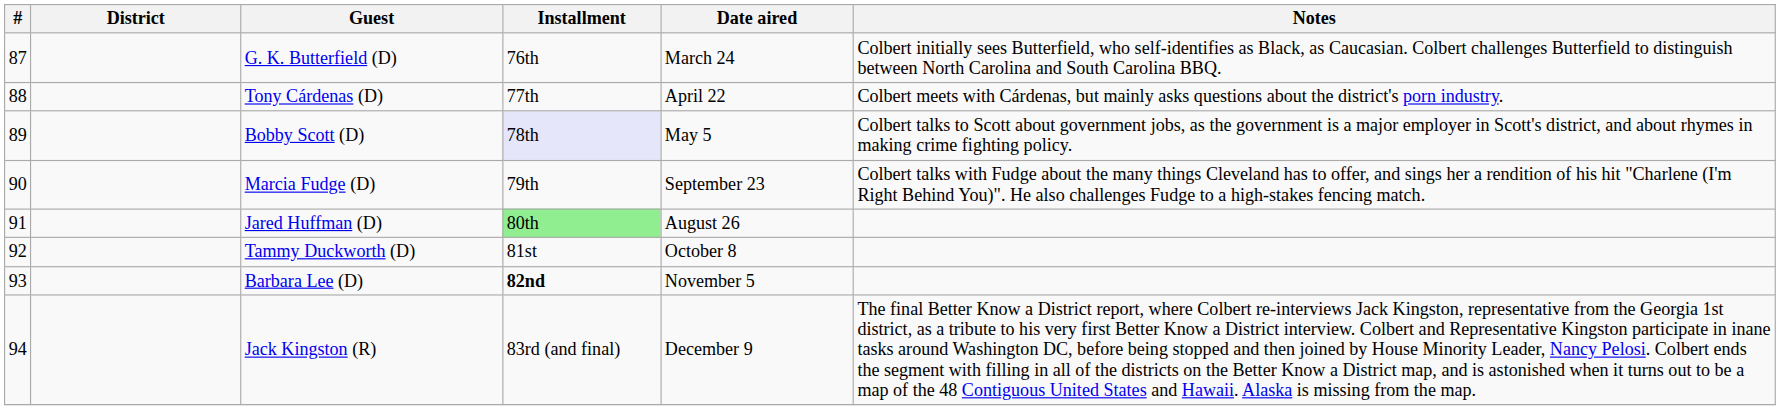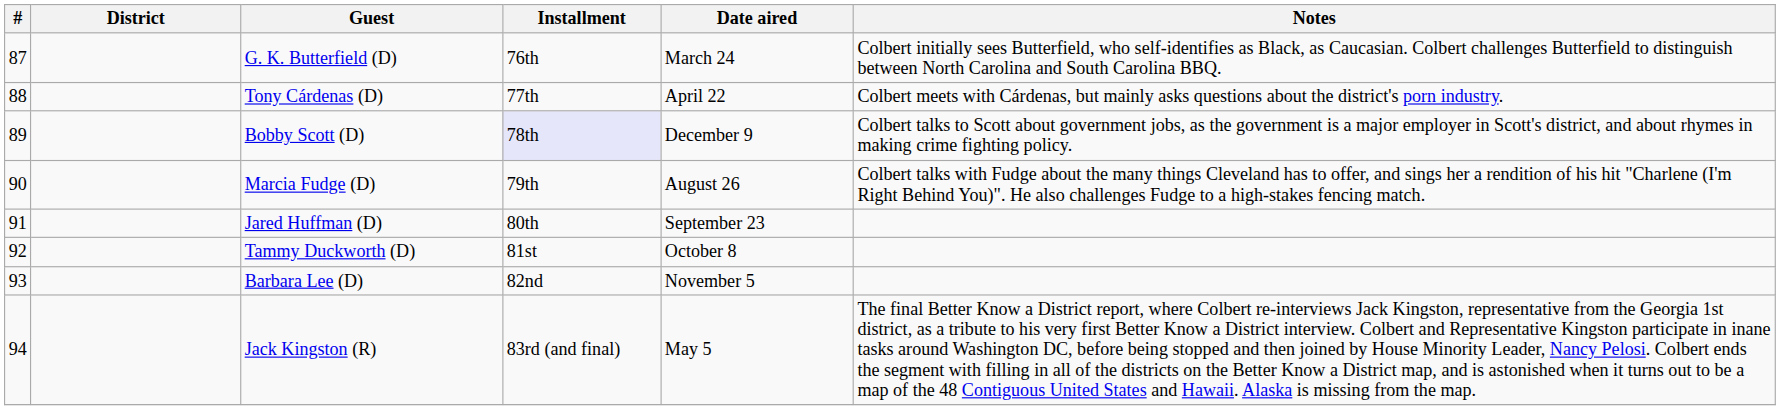 <table class="sortable wikitable">
 <tr>
 <th>#</th>
 <th width="12%">District</th>
 <th width="15%">Guest</th>
 <th width="9%">Installment</th>
 <th width="11%">Date aired</th>
 <th width="53%">Notes</th>
 </tr>
 <tr>
 <td>87</td>
 <td></td>
 <td><a href='#'>G. K. Butterfield</a> (D)</td>
 <td>76th</td>
 <td>March 24</td>
 <td>Colbert initially sees Butterfield, who self-identifies as Black, as Caucasian. Colbert challenges Butterfield to distinguish between North Carolina and South Carolina BBQ.</td>
 </tr>
 <tr>
 <td>88</td>
 <td></td>
 <td><a href='#'>Tony Cárdenas</a> (D)</td>
 <td>77th</td>
 <td>April 22</td>
 <td>Colbert meets with Cárdenas, but mainly asks questions about the district's <a href='#'>porn industry</a>.</td>
 </tr>
 <tr>
 <td>89</td>
 <td></td>
 <td><a href='#'>Bobby Scott</a> (D)</td>
 <td style="background: lavender;">78th</td>
-<td>May 5</td>
+<td>December 9</td>
 <td>Colbert talks to Scott about government jobs, as the government is a major employer in Scott's district, and about rhymes in making crime fighting policy.</td>
 </tr>
 <tr>
 <td>90</td>
 <td></td>
 <td><a href='#'>Marcia Fudge</a> (D)</td>
 <td>79th</td>
-<td>September 23</td>
+<td>August 26</td>
 <td>Colbert talks with Fudge about the many things Cleveland has to offer, and sings her a rendition of his hit "Charlene (I'm Right Behind You)". He also challenges Fudge to a high-stakes fencing match.</td>
 </tr>
 <tr>
 <td>91</td>
 <td></td>
 <td><a href='#'>Jared Huffman</a> (D)</td>
-<td style="background: lightgreen;">80th</td>
-<td>August 26</td>
+<td>80th</td>
+<td>September 23</td>
 <td></td>
 </tr>
 <tr>
 <td>92</td>
 <td></td>
 <td><a href='#'>Tammy Duckworth</a> (D)</td>
 <td>81st</td>
 <td>October 8</td>
 <td></td>
 </tr>
 <tr>
 <td>93</td>
 <td></td>
 <td><a href='#'>Barbara Lee</a> (D)</td>
-<td><strong>82nd</strong></td>
+<td>82nd</td>
 <td>November 5</td>
 <td></td>
 </tr>
 <tr>
 <td>94</td>
 <td></td>
 <td><a href='#'>Jack Kingston</a> (R)</td>
 <td>83rd (and final)</td>
-<td>December 9</td>
+<td>May 5</td>
 <td>The final Better Know a District report, where Colbert re-interviews Jack Kingston, representative from the Georgia 1st district, as a tribute to his very first Better Know a District interview. Colbert and Representative Kingston participate in inane tasks around Washington DC, before being stopped and then joined by House Minority Leader, <a href='#'>Nancy Pelosi</a>. Colbert ends the segment with filling in all of the districts on the Better Know a District map, and is astonished when it turns out to be a map of the 48 <a href='#'>Contiguous United States</a> and <a href='#'>Hawaii</a>. <a href='#'>Alaska</a> is missing from the map.</td>
 </tr>
 <tr>
 </tr>
 </table>
